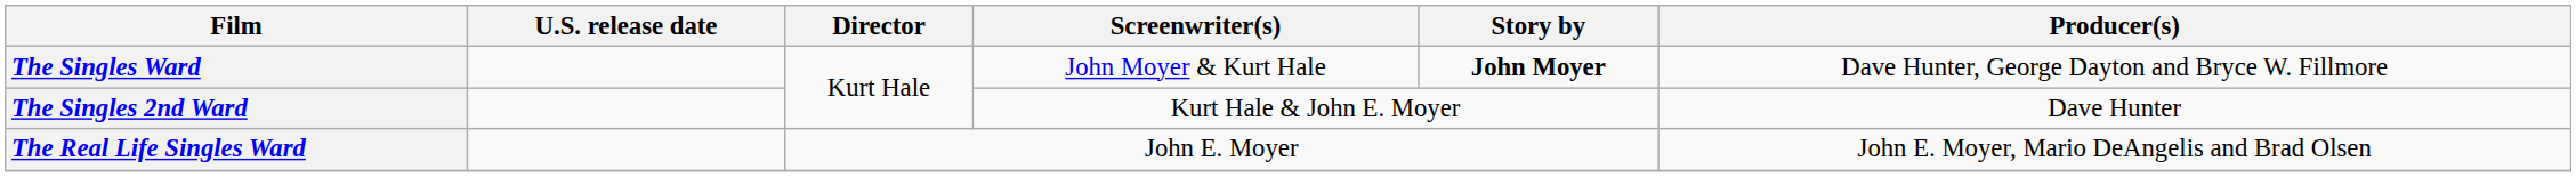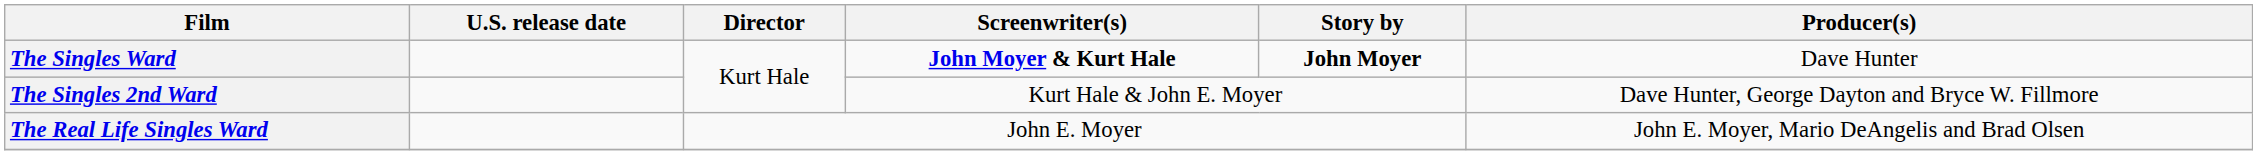 <table class="wikitable plainrowheaders" style="text-align:center" width=100%>
 <tr>
 <th scope="col" style="width:18%;">Film</th>
 <th scope="col">U.S. release date</th>
 <th scope="col">Director</th>
 <th scope="col">Screenwriter(s)</th>
 <th scope="col">Story by</th>
 <th scope="col">Producer(s)</th>
 </tr>
 <tr>
 <th scope="row" style="text-align:left"><em><a href='#'>The Singles Ward</a></em></th>
 <td style="text-align:center"></td>
 <td rowspan="2">Kurt Hale</td>
-<td><a href='#'>John Moyer</a> & Kurt Hale</td>
+<td><strong><a href='#'>John Moyer</a> & Kurt Hale</strong></td>
 <td><strong>John Moyer</strong></td>
-<td>Dave Hunter, George Dayton and Bryce W. Fillmore</td>
+<td>Dave Hunter</td>
 </tr>
 <tr>
 <th scope="row" style="text-align:left"><em><a href='#'>The Singles 2nd Ward</a></em></th>
 <td style="text-align:center"></td>
 <td colspan="2">Kurt Hale & John E. Moyer</td>
-<td>Dave Hunter</td>
+<td>Dave Hunter, George Dayton and Bryce W. Fillmore</td>
 </tr>
 <tr>
 <th scope="row" style="text-align:left"><em><a href='#'>The Real Life Singles Ward</a></em></th>
 <td style="text-align:center"></td>
 <td colspan="3">John E. Moyer</td>
 <td>John E. Moyer, Mario DeAngelis and Brad Olsen</td>
 </tr>
 <tr>
 </tr>
 </table>
